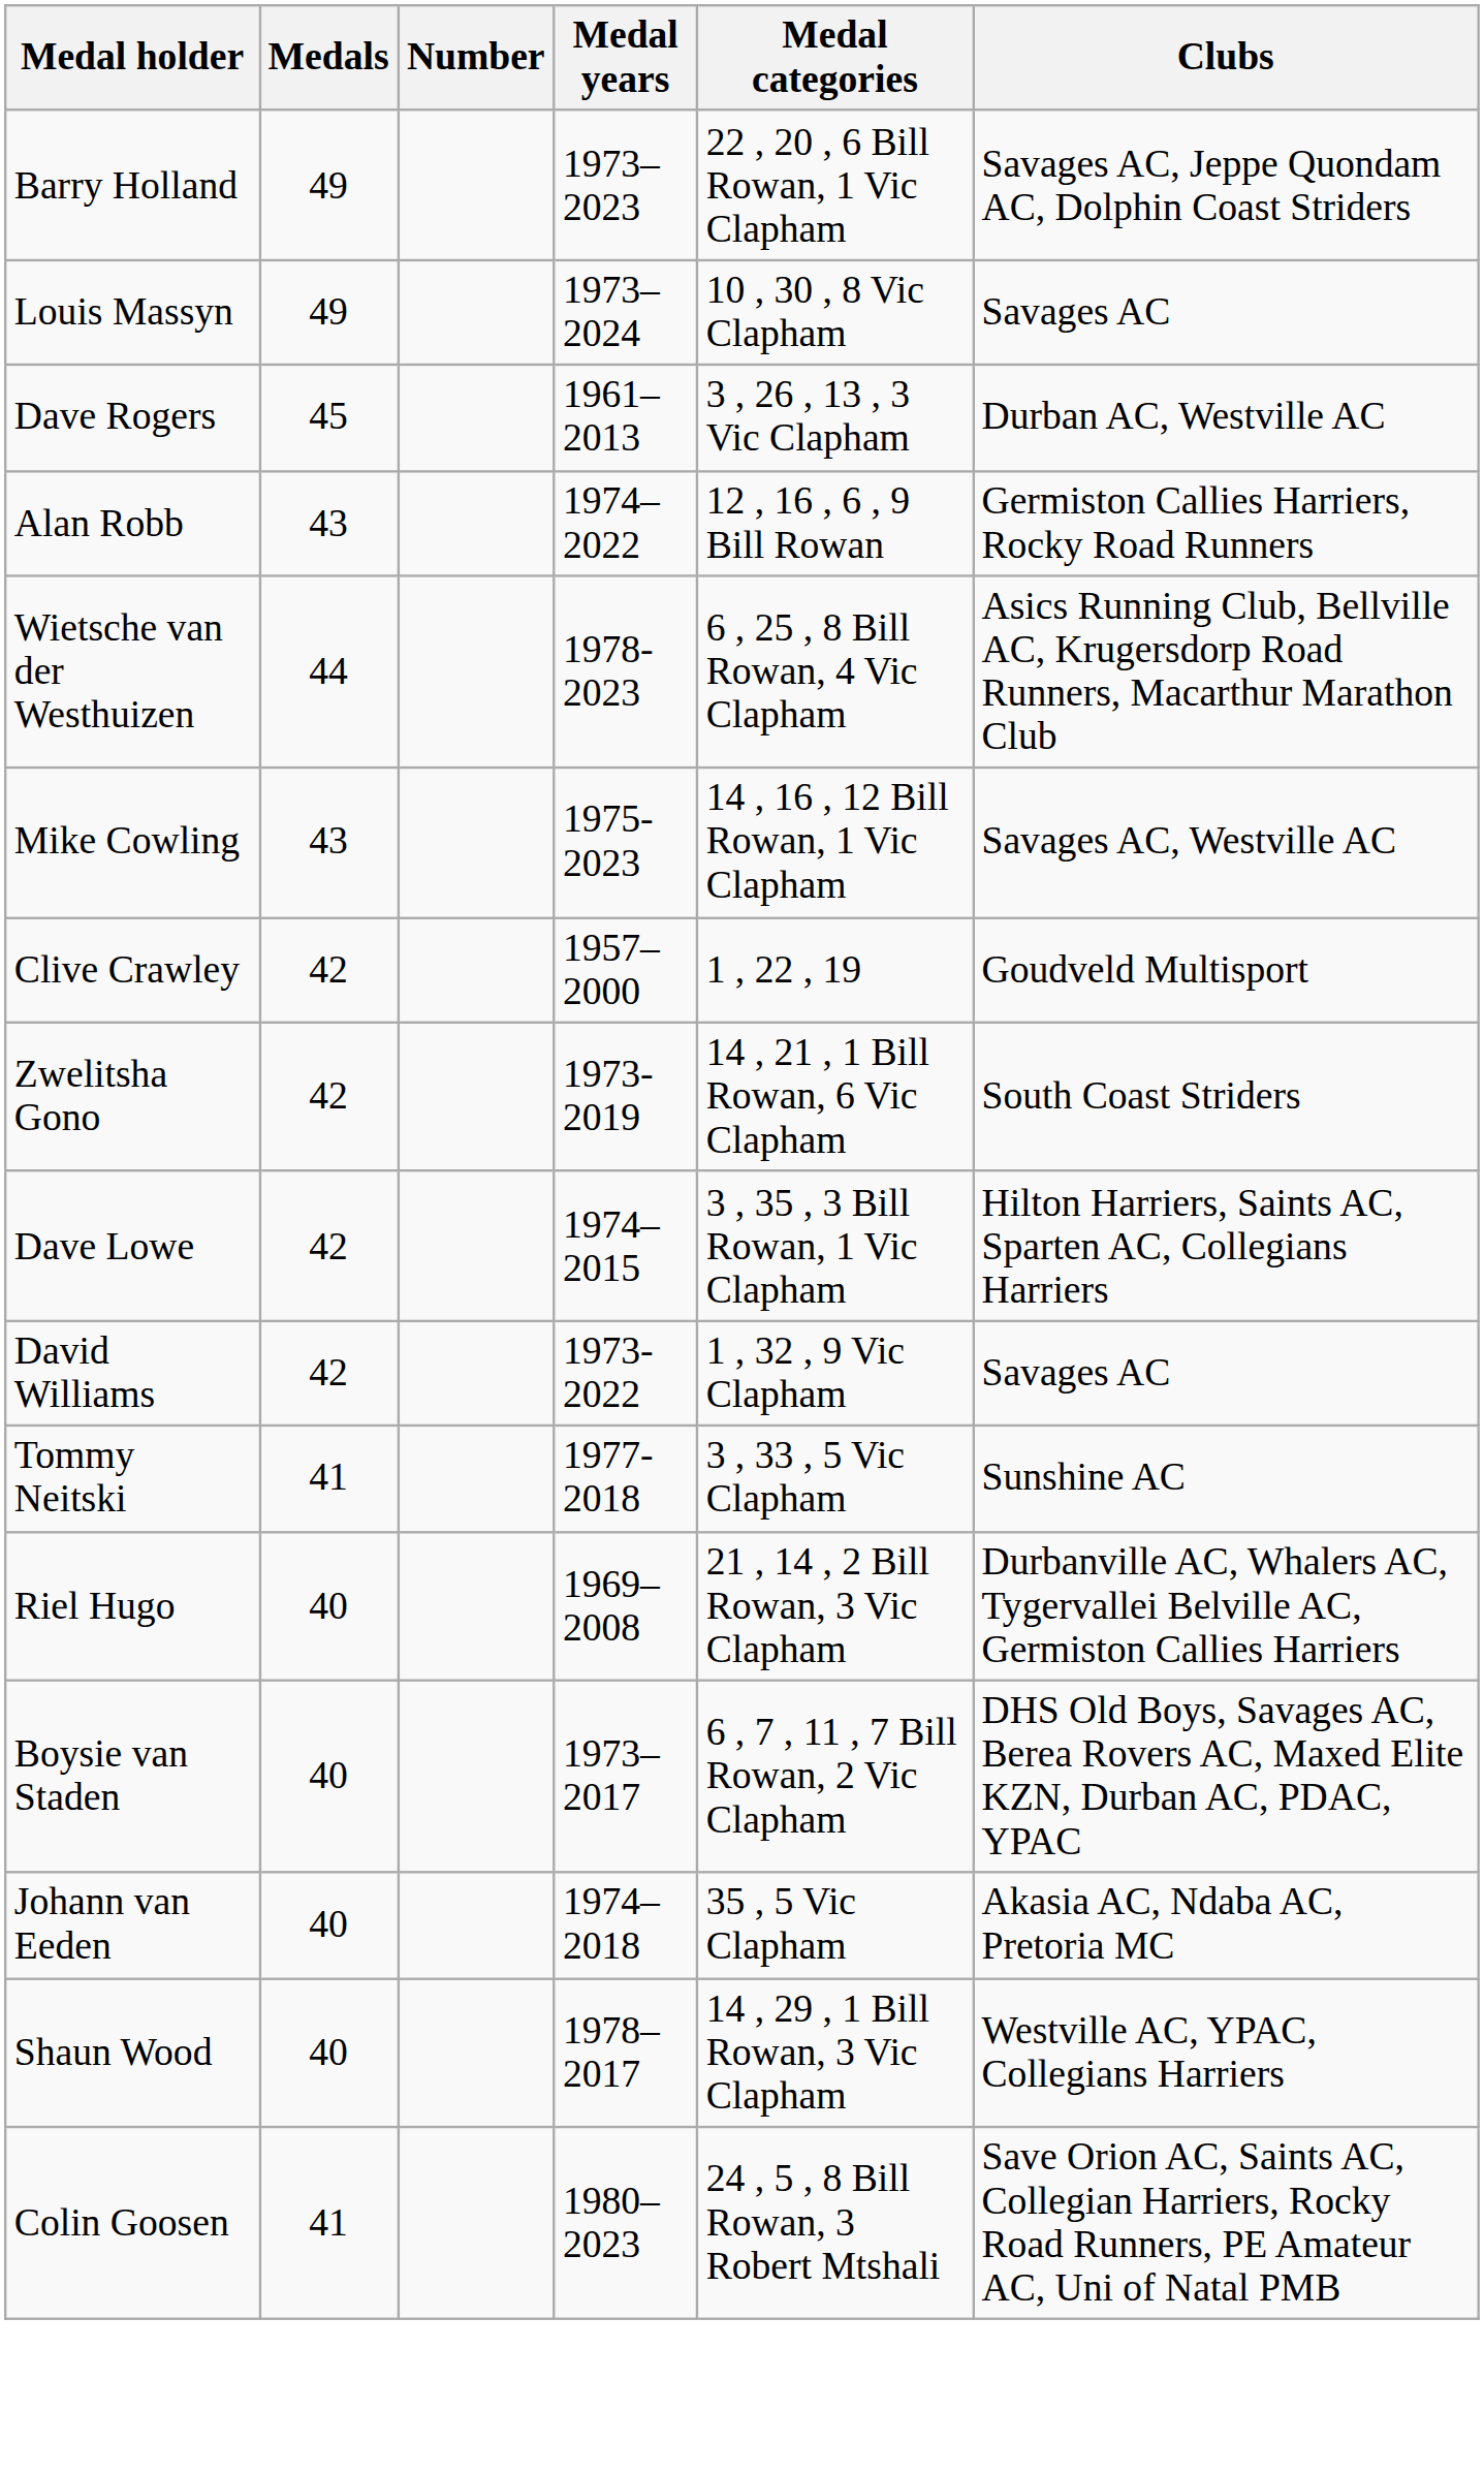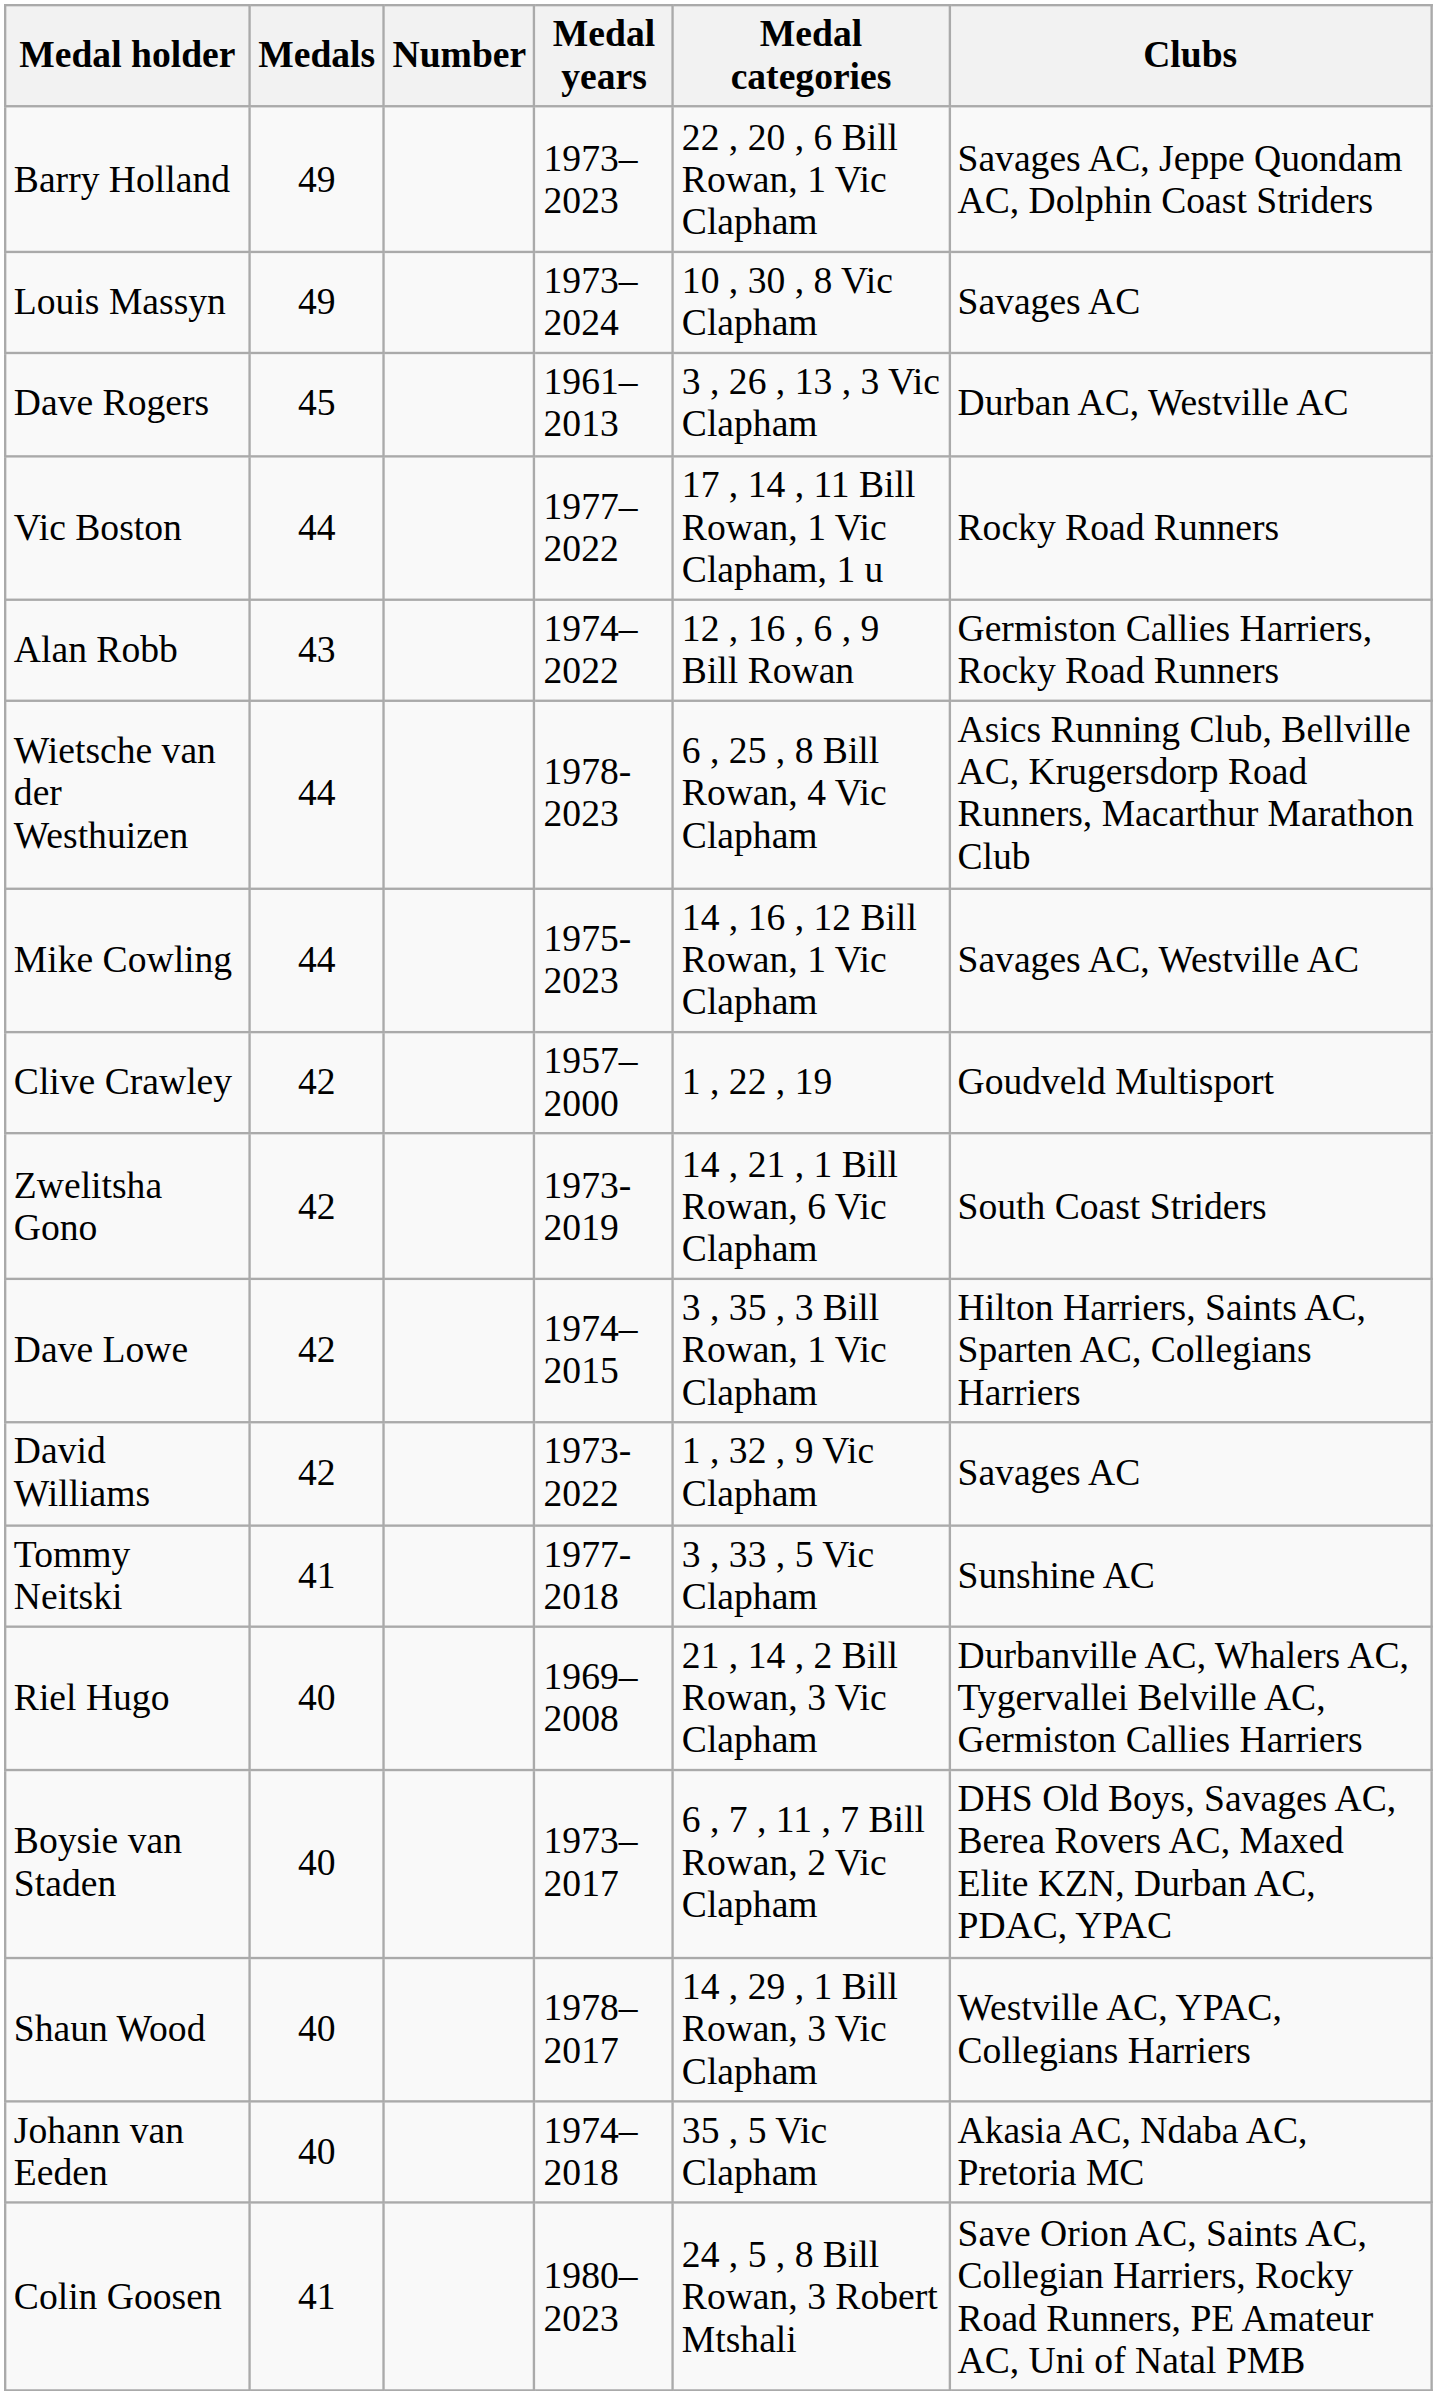 <table class="wikitable">
 <tr>
 <th>Medal holder</th>
 <th>Medals</th>
 <th>Number</th>
 <th>Medal years</th>
 <th>Medal categories</th>
 <th>Clubs</th>
 </tr>
 <tr>
 <td> Barry Holland</td>
 <td align=center>49</td>
 <td align=center></td>
 <td>1973–2023</td>
 <td>22 , 20 , 6 Bill Rowan, 1 Vic Clapham</td>
 <td>Savages AC, Jeppe Quondam AC, Dolphin Coast Striders</td>
 </tr>
 <tr>
 <td> Louis Massyn</td>
 <td align=center>49</td>
 <td align=center></td>
 <td>1973–2024</td>
 <td>10 , 30 , 8 Vic Clapham</td>
 <td>Savages AC</td>
 </tr>
 <tr>
 <td> Dave Rogers</td>
 <td align=center>45</td>
 <td align=center></td>
 <td>1961–2013</td>
 <td>3 , 26 , 13 , 3 Vic Clapham</td>
 <td>Durban AC, Westville AC</td>
 </tr>
 <tr>
+<td> Vic Boston</td>
+<td align=center>44</td>
+<td align=center></td>
+<td>1977–2022</td>
+<td>17 , 14 , 11 Bill Rowan, 1 Vic Clapham, 1 u</td>
+<td>Rocky Road Runners</td>
+</tr>
+<tr>
 <td> Alan Robb</td>
 <td align=center>43</td>
 <td align=center></td>
 <td>1974–2022</td>
 <td>12 , 16 , 6 , 9 Bill Rowan</td>
 <td>Germiston Callies Harriers, Rocky Road Runners</td>
 </tr>
 <tr>
 <td> Wietsche van der Westhuizen</td>
 <td align=center>44</td>
 <td align=center></td>
 <td>1978-2023</td>
 <td>6 , 25 , 8 Bill Rowan, 4 Vic Clapham</td>
 <td>Asics Running Club, Bellville AC, Krugersdorp Road Runners, Macarthur Marathon Club</td>
 </tr>
 <tr>
 <td> Mike Cowling</td>
-<td align=center>43</td>
+<td align=center>44</td>
 <td align=center></td>
 <td>1975-2023</td>
 <td>14 , 16 , 12 Bill Rowan, 1 Vic Clapham</td>
 <td>Savages AC, Westville AC</td>
 </tr>
 <tr>
 <td> Clive Crawley</td>
 <td align=center>42</td>
 <td align=center></td>
 <td>1957–2000</td>
 <td>1 , 22 , 19 </td>
 <td>Goudveld Multisport</td>
 </tr>
 <tr>
 <td> Zwelitsha Gono</td>
 <td align=center>42</td>
 <td align=center></td>
 <td>1973-2019</td>
 <td>14 , 21 , 1 Bill Rowan, 6 Vic Clapham</td>
 <td>South Coast Striders</td>
 </tr>
 <tr>
 <td> Dave Lowe</td>
 <td align=center>42</td>
 <td align=center></td>
 <td>1974–2015</td>
 <td>3 , 35 , 3 Bill Rowan, 1 Vic Clapham</td>
 <td>Hilton Harriers, Saints AC, Sparten AC, Collegians Harriers</td>
 </tr>
 <tr>
 <td> David Williams</td>
 <td align=center>42</td>
 <td align=center></td>
 <td>1973-2022</td>
 <td>1 , 32 , 9 Vic Clapham</td>
 <td>Savages AC</td>
 </tr>
 <tr>
 <td> Tommy Neitski</td>
 <td align=center>41</td>
 <td align=center></td>
 <td>1977-2018</td>
 <td>3 , 33 , 5 Vic Clapham</td>
 <td>Sunshine AC</td>
 </tr>
 <tr>
 <td> Riel Hugo</td>
 <td align=center>40</td>
 <td align=center></td>
 <td>1969–2008</td>
 <td>21 , 14 , 2 Bill Rowan, 3 Vic Clapham</td>
 <td>Durbanville AC, Whalers AC, Tygervallei Belville AC, Germiston Callies Harriers</td>
 </tr>
 <tr>
 <td> Boysie van Staden</td>
 <td align=center>40</td>
 <td align=center></td>
 <td>1973–2017</td>
 <td>6 , 7 , 11 , 7 Bill Rowan, 2 Vic Clapham</td>
 <td>DHS Old Boys, Savages AC, Berea Rovers AC, Maxed Elite KZN, Durban AC, PDAC, YPAC</td>
 </tr>
 <tr>
+<td> Shaun Wood</td>
+<td align=center>40</td>
+<td align=center></td>
+<td>1978–2017</td>
+<td>14 , 29 , 1 Bill Rowan, 3 Vic Clapham</td>
+<td>Westville AC, YPAC, Collegians Harriers</td>
+</tr>
+<tr>
 <td> Johann van Eeden</td>
 <td align=center>40</td>
 <td align=center></td>
 <td>1974–2018</td>
 <td>35 , 5 Vic Clapham</td>
 <td>Akasia AC, Ndaba AC, Pretoria MC</td>
-</tr>
-<tr>
-<td> Shaun Wood</td>
-<td align=center>40</td>
-<td align=center></td>
-<td>1978–2017</td>
-<td>14 , 29 , 1 Bill Rowan, 3 Vic Clapham</td>
-<td>Westville AC, YPAC, Collegians Harriers</td>
 </tr>
 <tr>
 <td> Colin Goosen</td>
 <td align=center>41</td>
 <td align=center></td>
 <td>1980–2023</td>
 <td>24 , 5 , 8 Bill Rowan, 3 Robert Mtshali</td>
 <td>Save Orion AC, Saints AC, Collegian Harriers, Rocky Road Runners, PE Amateur AC, Uni of Natal PMB</td>
 </tr>
 </table>
